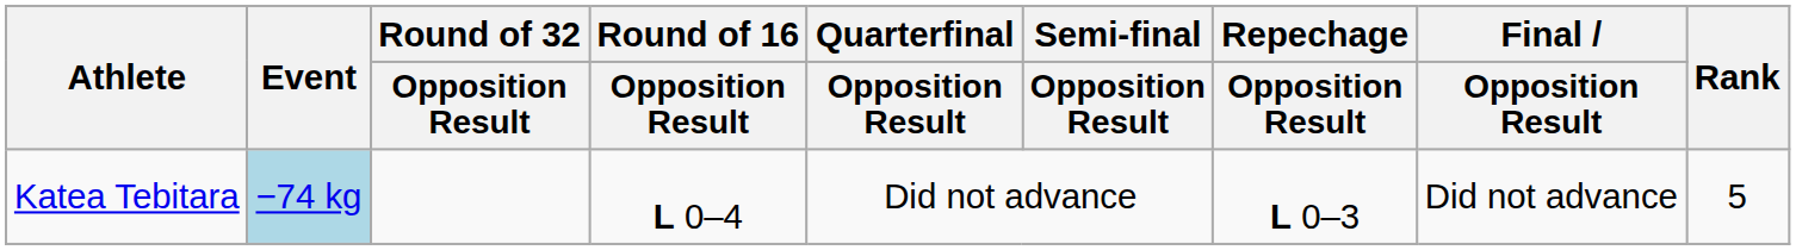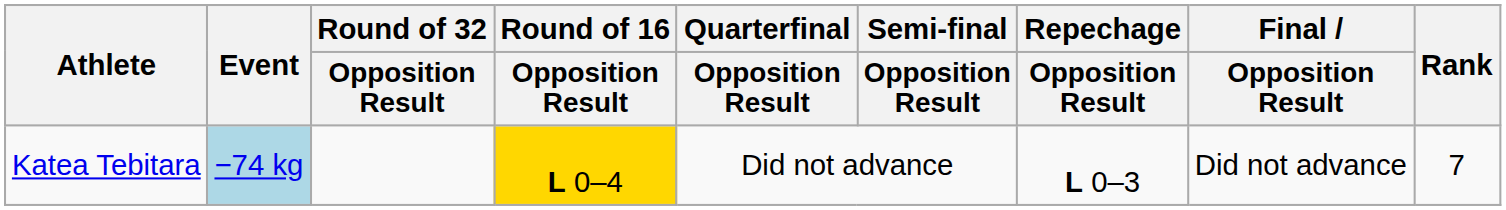 <table class="wikitable" style="font-size:90%">
 <tr>
 <th rowspan=2>Athlete</th>
 <th rowspan=2>Event</th>
 <th>Round of 32</th>
 <th>Round of 16</th>
 <th>Quarterfinal</th>
 <th>Semi-final</th>
 <th>Repechage</th>
 <th>Final / </th>
 <th rowspan=2>Rank</th>
 </tr>
 <tr style="font-size: 95%">
 <th>Opposition<br>Result</th>
 <th>Opposition<br>Result</th>
 <th>Opposition<br>Result</th>
 <th>Opposition<br>Result</th>
 <th>Opposition<br>Result</th>
 <th>Opposition<br>Result</th>
 </tr>
 <tr align=center>
 <td align=left><a href='#'>Katea Tebitara</a></td>
 <td align=left style="background: lightblue;"><a href='#'>−74 kg</a></td>
 <td></td>
-<td><br><strong>L</strong> 0–4</td>
+<td style="background: gold;"><br><strong>L</strong> 0–4</td>
 <td colspan=2>Did not advance</td>
 <td><br><strong>L</strong> 0–3</td>
 <td>Did not advance</td>
-<td>5</td>
+<td>7</td>
 </tr>
 </table>
